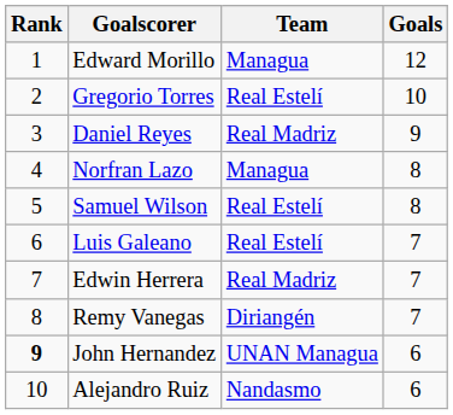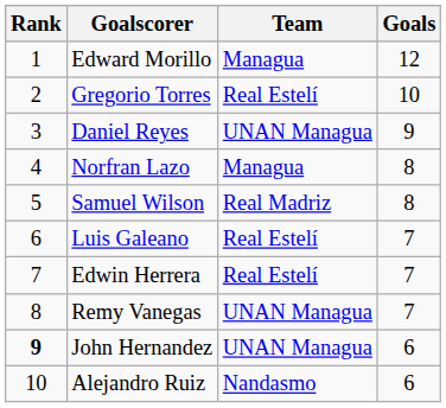 <table class="wikitable" style="font-size: 95%;">
 <tr bgcolor="#CCCCCC" align="center">
 <th>Rank</th>
 <th>Goalscorer</th>
 <th>Team</th>
 <th>Goals</th>
 </tr>
 <tr>
 <td align="center">1</td>
 <td> Edward Morillo</td>
 <td><a href='#'>Managua</a></td>
 <td align="center">12</td>
 </tr>
 <tr>
 <td align="center">2</td>
 <td> <a href='#'>Gregorio Torres</a></td>
 <td><a href='#'>Real Estelí</a></td>
 <td align="center">10</td>
 </tr>
 <tr>
 <td align="center">3</td>
 <td> <a href='#'>Daniel Reyes</a></td>
-<td><a href='#'>Real Madriz</a></td>
+<td><a href='#'>UNAN Managua</a></td>
 <td align="center">9</td>
 </tr>
 <tr>
 <td align="center">4</td>
 <td> <a href='#'>Norfran Lazo</a></td>
 <td><a href='#'>Managua</a></td>
 <td align="center">8</td>
 </tr>
 <tr>
 <td align="center">5</td>
 <td> <a href='#'>Samuel Wilson</a></td>
-<td><a href='#'>Real Estelí</a></td>
+<td><a href='#'>Real Madriz</a></td>
 <td align="center">8</td>
 </tr>
 <tr>
 <td align="center">6</td>
 <td> <a href='#'>Luis Galeano</a></td>
 <td><a href='#'>Real Estelí</a></td>
 <td align="center">7</td>
 </tr>
 <tr>
 <td align="center">7</td>
 <td> Edwin Herrera</td>
-<td><a href='#'>Real Madriz</a></td>
+<td><a href='#'>Real Estelí</a></td>
 <td align="center">7</td>
 </tr>
 <tr>
 <td align="center">8</td>
 <td> Remy Vanegas</td>
-<td><a href='#'>Diriangén</a></td>
+<td><a href='#'>UNAN Managua</a></td>
 <td align="center">7</td>
 </tr>
 <tr>
 <td align="center"><strong>9</strong></td>
 <td> John Hernandez</td>
 <td><a href='#'>UNAN Managua</a></td>
 <td align="center">6</td>
 </tr>
 <tr>
 <td align="center">10</td>
 <td> Alejandro Ruiz</td>
 <td><a href='#'>Nandasmo</a></td>
 <td align="center">6</td>
 </tr>
 </table>
